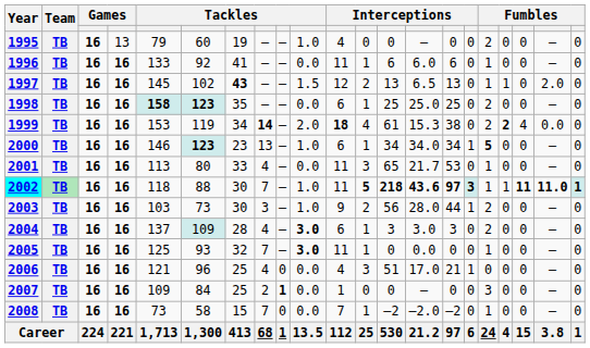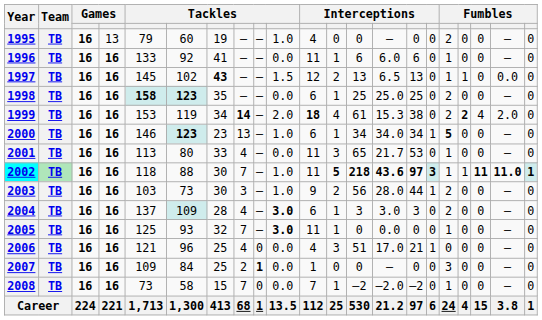 <table class="wikitable" style="text-align:center;">
 <tr>
 <th rowspan="2">Year</th>
 <th rowspan="2">Team</th>
 <th colspan="2">Games</th>
 <th colspan="6">Tackles</th>
 <th colspan="6">Interceptions</th>
 <th colspan="5">Fumbles</th>
 </tr>
 <tr>
 <th></th>
 <th></th>
 <th></th>
 <th></th>
 <th></th>
 <th></th>
 <th></th>
 <th></th>
 <th></th>
 <th></th>
 <th></th>
 <th></th>
 <th></th>
 <th></th>
 <th></th>
 <th></th>
 <th></th>
 <th></th>
 <th></th>
 </tr>
 <tr>
 <th><a href='#'>1995</a></th>
 <th><a href='#'>TB</a></th>
 <td><strong>16</strong></td>
 <td>13</td>
 <td>79</td>
 <td>60</td>
 <td>19</td>
 <td>—</td>
 <td>—</td>
 <td>1.0</td>
 <td>4</td>
 <td>0</td>
 <td>0</td>
 <td>—</td>
 <td>0</td>
 <td>0</td>
 <td>2</td>
 <td>0</td>
 <td>0</td>
 <td>—</td>
 <td>0</td>
 </tr>
 <tr>
 <th><a href='#'>1996</a></th>
 <th><a href='#'>TB</a></th>
 <td><strong>16</strong></td>
 <td><strong>16</strong></td>
 <td>133</td>
 <td>92</td>
 <td>41</td>
 <td>—</td>
 <td>—</td>
 <td>0.0</td>
 <td>11</td>
 <td>1</td>
 <td>6</td>
 <td>6.0</td>
 <td>6</td>
 <td>0</td>
 <td>1</td>
 <td>0</td>
 <td>0</td>
 <td>—</td>
 <td>0</td>
 </tr>
 <tr>
 <th><a href='#'>1997</a></th>
 <th><a href='#'>TB</a></th>
 <td><strong>16</strong></td>
 <td><strong>16</strong></td>
 <td>145</td>
 <td>102</td>
 <td><strong>43</strong></td>
 <td>—</td>
 <td>—</td>
 <td>1.5</td>
 <td>12</td>
 <td>2</td>
 <td>13</td>
 <td>6.5</td>
 <td>13</td>
 <td>0</td>
 <td>1</td>
 <td>1</td>
 <td>0</td>
-<td>2.0</td>
+<td>0.0</td>
 <td>0</td>
 </tr>
 <tr>
 <th><a href='#'>1998</a></th>
 <th><a href='#'>TB</a></th>
 <td><strong>16</strong></td>
 <td><strong>16</strong></td>
 <td style="background:#cfecec;"><strong>158</strong></td>
 <td style="background:#cfecec;"><strong>123</strong></td>
 <td>35</td>
 <td>—</td>
 <td>—</td>
 <td>0.0</td>
 <td>6</td>
 <td>1</td>
 <td>25</td>
 <td>25.0</td>
 <td>25</td>
 <td>0</td>
 <td>2</td>
 <td>0</td>
 <td>0</td>
 <td>—</td>
 <td>0</td>
 </tr>
 <tr>
 <th><a href='#'>1999</a></th>
 <th><a href='#'>TB</a></th>
 <td><strong>16</strong></td>
 <td><strong>16</strong></td>
 <td>153</td>
 <td>119</td>
 <td>34</td>
 <td><strong>14</strong></td>
 <td>—</td>
 <td>2.0</td>
 <td><strong>18</strong></td>
 <td>4</td>
 <td>61</td>
 <td>15.3</td>
 <td>38</td>
 <td>0</td>
 <td>2</td>
 <td><strong>2</strong></td>
 <td>4</td>
-<td>0.0</td>
+<td>2.0</td>
 <td>0</td>
 </tr>
 <tr>
 <th><a href='#'>2000</a></th>
 <th><a href='#'>TB</a></th>
 <td><strong>16</strong></td>
 <td><strong>16</strong></td>
 <td>146</td>
 <td style="background:#cfecec;"><strong>123</strong></td>
 <td>23</td>
 <td>13</td>
 <td>—</td>
 <td>1.0</td>
 <td>6</td>
 <td>1</td>
 <td>34</td>
 <td>34.0</td>
 <td>34</td>
 <td>1</td>
 <td><strong>5</strong></td>
 <td>0</td>
 <td>0</td>
 <td>—</td>
 <td>0</td>
 </tr>
 <tr>
 <th><a href='#'>2001</a></th>
 <th><a href='#'>TB</a></th>
 <td><strong>16</strong></td>
 <td><strong>16</strong></td>
 <td>113</td>
 <td>80</td>
 <td>33</td>
 <td>4</td>
 <td>—</td>
 <td>0.0</td>
 <td>11</td>
 <td>3</td>
 <td>65</td>
 <td>21.7</td>
 <td>53</td>
 <td>0</td>
 <td>1</td>
 <td>0</td>
 <td>0</td>
 <td>—</td>
 <td>0</td>
 </tr>
 <tr>
 <th style="background:#00ffff;"><a href='#'>2002</a></th>
 <th style="background:#afe6ba;"><a href='#'>TB</a></th>
 <td><strong>16</strong></td>
 <td><strong>16</strong></td>
 <td>118</td>
 <td>88</td>
 <td>30</td>
 <td>7</td>
 <td>—</td>
 <td>1.0</td>
 <td>11</td>
 <td><strong>5</strong></td>
 <td><strong>218</strong></td>
 <td><strong>43.6</strong></td>
 <td><strong>97</strong></td>
 <td style="background:#cfecec;"><strong>3</strong></td>
 <td>1</td>
 <td>1</td>
 <td><strong>11</strong></td>
 <td><strong>11.0</strong></td>
 <td style="background:#cfecec;"><strong>1</strong></td>
 </tr>
 <tr>
 <th><a href='#'>2003</a></th>
 <th><a href='#'>TB</a></th>
 <td><strong>16</strong></td>
 <td><strong>16</strong></td>
 <td>103</td>
 <td>73</td>
 <td>30</td>
 <td>3</td>
 <td>—</td>
 <td>1.0</td>
 <td>9</td>
 <td>2</td>
 <td>56</td>
 <td>28.0</td>
 <td>44</td>
 <td>1</td>
 <td>2</td>
 <td>0</td>
 <td>0</td>
 <td>—</td>
 <td>0</td>
 </tr>
 <tr>
 <th><a href='#'>2004</a></th>
 <th><a href='#'>TB</a></th>
 <td><strong>16</strong></td>
 <td><strong>16</strong></td>
 <td>137</td>
 <td style="background:#cfecec;">109</td>
 <td>28</td>
 <td>4</td>
 <td>—</td>
 <td><strong>3.0</strong></td>
 <td>6</td>
 <td>1</td>
 <td>3</td>
 <td>3.0</td>
 <td>3</td>
 <td>0</td>
 <td>2</td>
 <td>0</td>
 <td>0</td>
 <td>—</td>
 <td>0</td>
 </tr>
 <tr>
 <th><a href='#'>2005</a></th>
 <th><a href='#'>TB</a></th>
 <td><strong>16</strong></td>
 <td><strong>16</strong></td>
 <td>125</td>
 <td>93</td>
 <td>32</td>
 <td>7</td>
 <td>—</td>
 <td><strong>3.0</strong></td>
 <td>11</td>
 <td>1</td>
 <td>0</td>
 <td>0.0</td>
 <td>0</td>
 <td>0</td>
 <td>1</td>
 <td>0</td>
 <td>0</td>
 <td>—</td>
 <td>0</td>
 </tr>
 <tr>
 <th><a href='#'>2006</a></th>
 <th><a href='#'>TB</a></th>
 <td><strong>16</strong></td>
 <td><strong>16</strong></td>
 <td>121</td>
 <td>96</td>
 <td>25</td>
 <td>4</td>
 <td>0</td>
 <td>0.0</td>
 <td>4</td>
 <td>3</td>
 <td>51</td>
 <td>17.0</td>
 <td>21</td>
 <td>1</td>
 <td>0</td>
 <td>0</td>
 <td>0</td>
 <td>—</td>
 <td>0</td>
 </tr>
 <tr>
 <th><a href='#'>2007</a></th>
 <th><a href='#'>TB</a></th>
 <td><strong>16</strong></td>
 <td><strong>16</strong></td>
 <td>109</td>
 <td>84</td>
 <td>25</td>
 <td>2</td>
 <td><strong>1</strong></td>
 <td>0.0</td>
 <td>1</td>
 <td>0</td>
 <td>0</td>
 <td>—</td>
 <td>0</td>
 <td>0</td>
 <td>3</td>
 <td>0</td>
 <td>0</td>
 <td>—</td>
 <td>0</td>
 </tr>
 <tr>
 <th><a href='#'>2008</a></th>
 <th><a href='#'>TB</a></th>
 <td><strong>16</strong></td>
 <td><strong>16</strong></td>
 <td>73</td>
 <td>58</td>
 <td>15</td>
 <td>7</td>
 <td>0</td>
 <td>0.0</td>
 <td>7</td>
 <td>1</td>
 <td>–2</td>
 <td>–2.0</td>
 <td>–2</td>
 <td>0</td>
 <td>1</td>
 <td>0</td>
 <td>0</td>
 <td>—</td>
 <td>0</td>
 </tr>
 <tr>
 <th colspan="2">Career</th>
 <th>224</th>
 <th>221</th>
 <th>1,713</th>
 <th>1,300</th>
 <th>413</th>
 <th><u>68</u></th>
 <th><u>1</u></th>
 <th>13.5</th>
 <th>112</th>
 <th>25</th>
 <th>530</th>
 <th>21.2</th>
 <th>97</th>
 <th>6</th>
 <th><u>24</u></th>
 <th>4</th>
 <th>15</th>
 <th>3.8</th>
 <th>1</th>
 </tr>
 </table>
